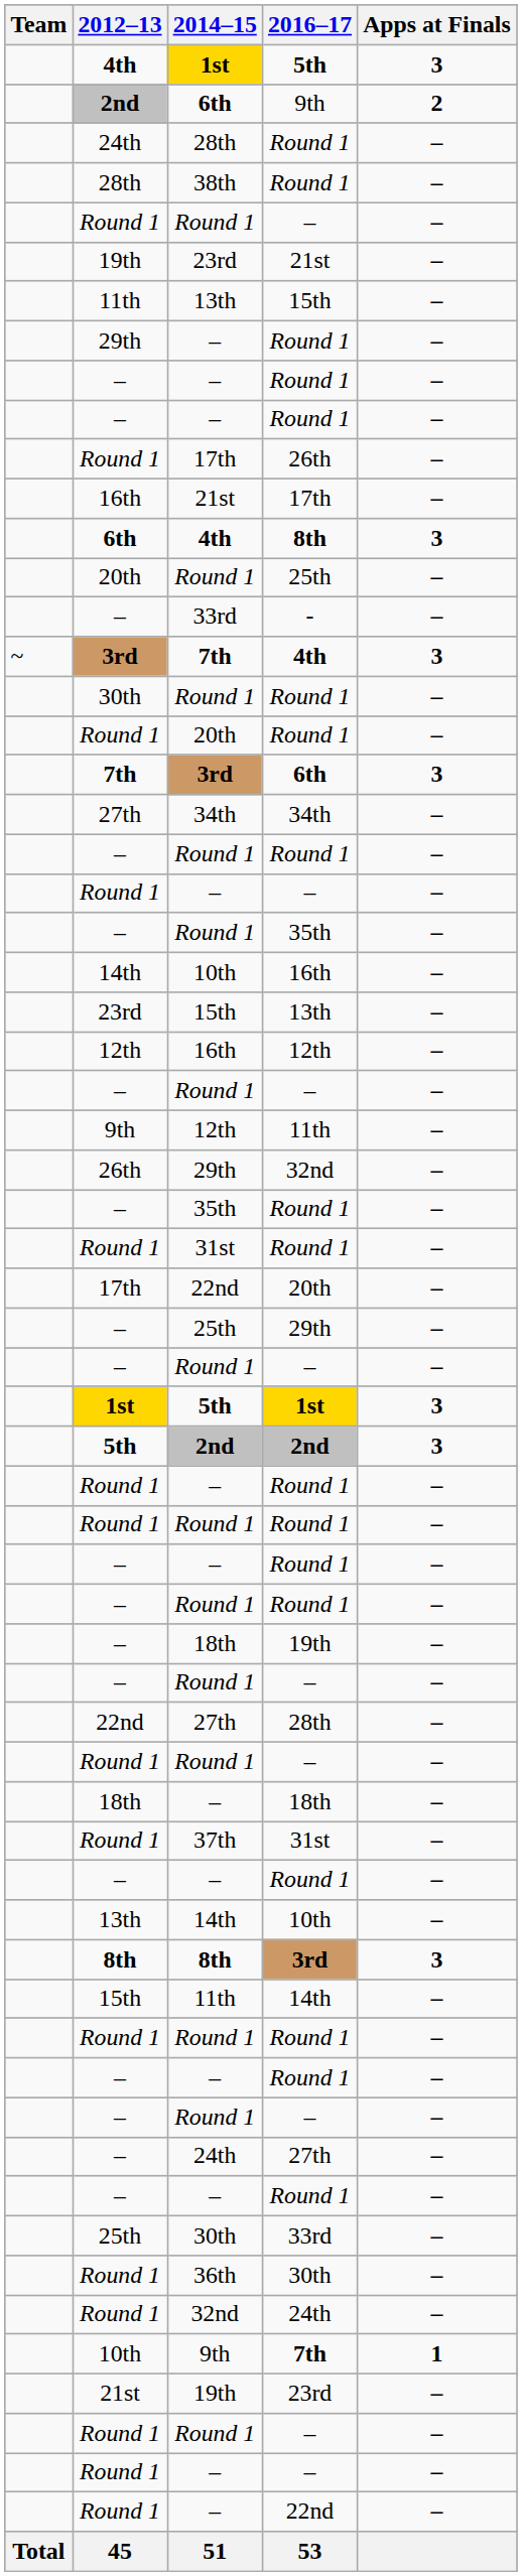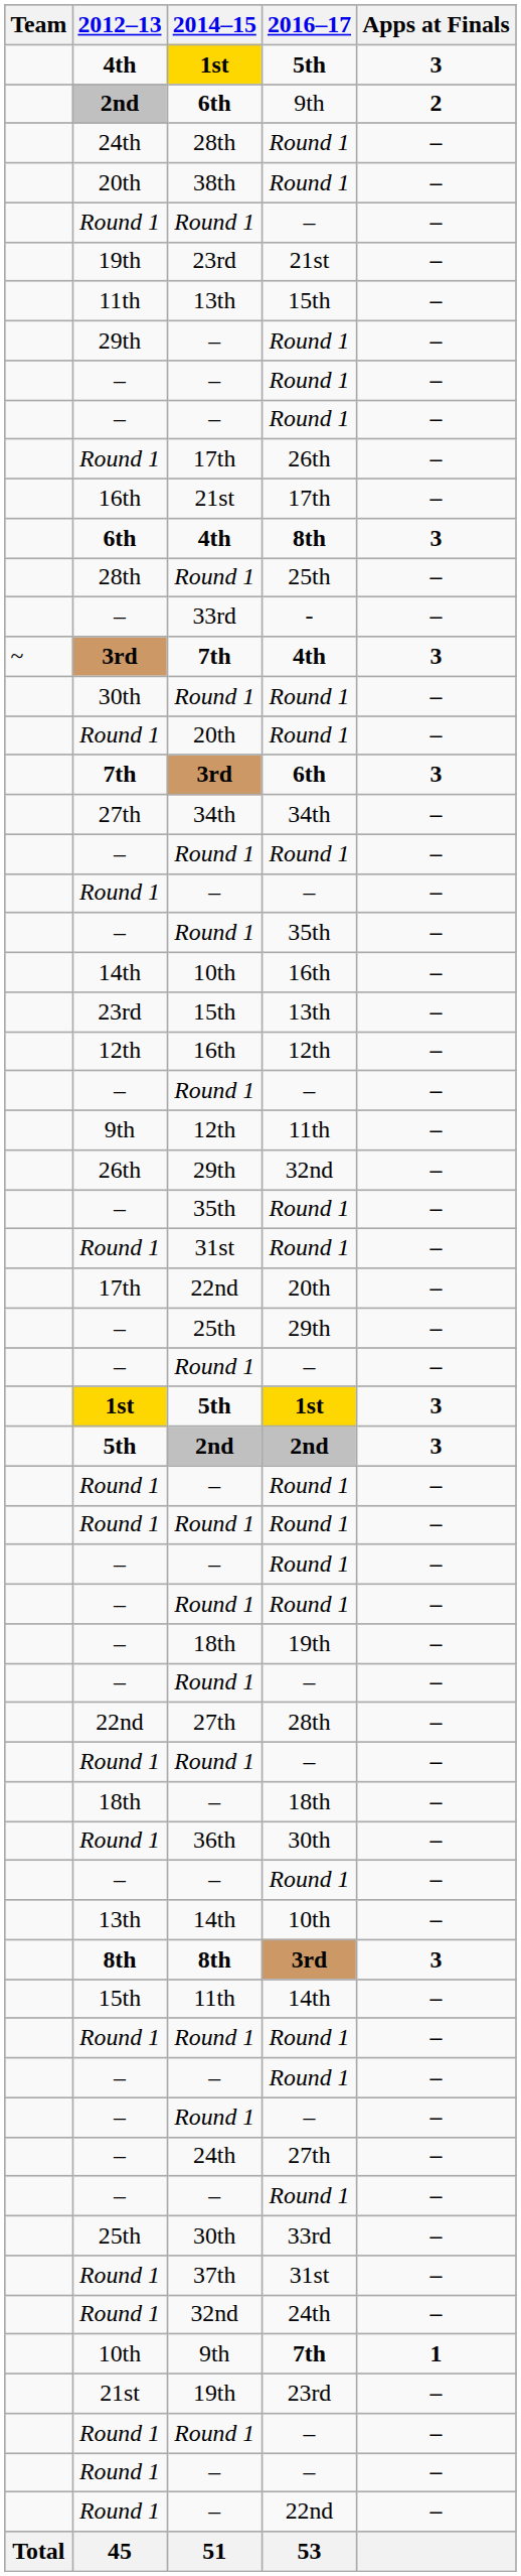 <table class="wikitable sortable" style="text-align:center; font-size:90%">
 <tr>
 <th>Team</th>
 <th><a href='#'>2012–13</a></th>
 <th><a href='#'>2014–15</a></th>
 <th><a href='#'>2016–17</a></th>
 <th>Apps at Finals</th>
 </tr>
 <tr>
 <td align=left></td>
 <td><strong>4th</strong></td>
 <td bgcolor=gold><strong>1st</strong></td>
 <td><strong>5th</strong></td>
 <td><strong>3</strong></td>
 </tr>
 <tr>
 <td align=left></td>
 <td bgcolor=silver><strong>2nd</strong></td>
 <td><strong>6th</strong></td>
 <td>9th</td>
 <td><strong>2</strong></td>
 </tr>
 <tr>
 <td align=left></td>
 <td>24th</td>
 <td>28th</td>
 <td><em>Round 1</em></td>
 <td><strong>–</strong></td>
 </tr>
 <tr>
 <td align=left></td>
-<td>28th</td>
+<td>20th</td>
 <td>38th</td>
 <td><em>Round 1</em></td>
 <td><strong>–</strong></td>
 </tr>
 <tr>
 <td align=left></td>
 <td><em>Round 1</em></td>
 <td><em>Round 1</em></td>
 <td>–</td>
 <td><strong>–</strong></td>
 </tr>
 <tr>
 <td align=left></td>
 <td>19th</td>
 <td>23rd</td>
 <td>21st</td>
 <td><strong>–</strong></td>
 </tr>
 <tr>
 <td align=left></td>
 <td>11th</td>
 <td>13th</td>
 <td>15th</td>
 <td><strong>–</strong></td>
 </tr>
 <tr>
 <td align=left></td>
 <td>29th</td>
 <td>–</td>
 <td><em>Round 1</em></td>
 <td><strong>–</strong></td>
 </tr>
 <tr>
 <td align=left></td>
 <td>–</td>
 <td>–</td>
 <td><em>Round 1</em></td>
 <td><strong>–</strong></td>
 </tr>
 <tr>
 <td align=left></td>
 <td>–</td>
 <td>–</td>
 <td><em>Round 1</em></td>
 <td><strong>–</strong></td>
 </tr>
 <tr>
 <td align=left></td>
 <td><em>Round 1</em></td>
 <td>17th</td>
 <td>26th</td>
 <td><strong>–</strong></td>
 </tr>
 <tr>
 <td align=left></td>
 <td>16th</td>
 <td>21st</td>
 <td>17th</td>
 <td><strong>–</strong></td>
 </tr>
 <tr>
 <td align=left></td>
 <td><strong>6th</strong></td>
 <td><strong>4th</strong></td>
 <td><strong>8th</strong></td>
 <td><strong>3</strong></td>
 </tr>
 <tr>
 <td align=left></td>
-<td>20th</td>
+<td>28th</td>
 <td><em>Round 1</em></td>
 <td>25th</td>
 <td><strong>–</strong></td>
 </tr>
 <tr>
 <td align=left></td>
 <td>–</td>
 <td>33rd</td>
 <td>-</td>
 <td><strong>–</strong></td>
 </tr>
 <tr>
 <td align=left>~</td>
 <td bgcolor=cc9966><strong>3rd</strong></td>
 <td><strong>7th</strong></td>
 <td><strong>4th</strong></td>
 <td><strong>3</strong></td>
 </tr>
 <tr>
 <td align=left></td>
 <td>30th</td>
 <td><em>Round 1</em></td>
 <td><em>Round 1</em></td>
 <td><strong>–</strong></td>
 </tr>
 <tr>
 <td align=left></td>
 <td><em>Round 1</em></td>
 <td>20th</td>
 <td><em>Round 1</em></td>
 <td><strong>–</strong></td>
 </tr>
 <tr>
 <td align=left></td>
 <td><strong>7th</strong></td>
 <td bgcolor=cc9966><strong>3rd</strong></td>
 <td><strong>6th</strong></td>
 <td><strong>3</strong></td>
 </tr>
 <tr>
 <td align=left></td>
 <td>27th</td>
 <td>34th</td>
 <td>34th</td>
 <td><strong>–</strong></td>
 </tr>
 <tr>
 <td align=left></td>
 <td>–</td>
 <td><em>Round 1</em></td>
 <td><em>Round 1</em></td>
 <td><strong>–</strong></td>
 </tr>
 <tr>
 <td align=left></td>
 <td><em>Round 1</em></td>
 <td>–</td>
 <td>–</td>
 <td><strong>–</strong></td>
 </tr>
 <tr>
 <td align=left></td>
 <td>–</td>
 <td><em>Round 1</em></td>
 <td>35th</td>
 <td><strong>–</strong></td>
 </tr>
 <tr>
 <td align=left></td>
 <td>14th</td>
 <td>10th</td>
 <td>16th</td>
 <td><strong>–</strong></td>
 </tr>
 <tr>
 <td align=left></td>
 <td>23rd</td>
 <td>15th</td>
 <td>13th</td>
 <td><strong>–</strong></td>
 </tr>
 <tr>
 <td align=left></td>
 <td>12th</td>
 <td>16th</td>
 <td>12th</td>
 <td><strong>–</strong></td>
 </tr>
 <tr>
 <td align=left></td>
 <td>–</td>
 <td><em>Round 1</em></td>
 <td>–</td>
 <td><strong>–</strong></td>
 </tr>
 <tr>
 <td align=left></td>
 <td>9th</td>
 <td>12th</td>
 <td>11th</td>
 <td><strong>–</strong></td>
 </tr>
 <tr>
 <td align=left></td>
 <td>26th</td>
 <td>29th</td>
 <td>32nd</td>
 <td><strong>–</strong></td>
 </tr>
 <tr>
 <td align=left></td>
 <td>–</td>
 <td>35th</td>
 <td><em>Round 1</em></td>
 <td><strong>–</strong></td>
 </tr>
 <tr>
 <td align=left></td>
 <td><em>Round 1</em></td>
 <td>31st</td>
 <td><em>Round 1</em></td>
 <td><strong>–</strong></td>
 </tr>
 <tr>
 <td align=left></td>
 <td>17th</td>
 <td>22nd</td>
 <td>20th</td>
 <td><strong>–</strong></td>
 </tr>
 <tr>
 <td align=left></td>
 <td>–</td>
 <td>25th</td>
 <td>29th</td>
 <td><strong>–</strong></td>
 </tr>
 <tr>
 <td align=left></td>
 <td>–</td>
 <td><em>Round 1</em></td>
 <td>–</td>
 <td><strong>–</strong></td>
 </tr>
 <tr>
 <td align=left></td>
 <td bgcolor=gold><strong>1st</strong></td>
 <td><strong>5th</strong></td>
 <td bgcolor=gold><strong>1st</strong></td>
 <td><strong>3</strong></td>
 </tr>
 <tr>
 <td align=left></td>
 <td><strong>5th</strong></td>
 <td bgcolor=silver><strong>2nd</strong></td>
 <td bgcolor=silver><strong>2nd</strong></td>
 <td><strong>3</strong></td>
 </tr>
 <tr>
 <td align=left></td>
 <td><em>Round 1</em></td>
 <td>–</td>
 <td><em>Round 1</em></td>
 <td><strong>–</strong></td>
 </tr>
 <tr>
 <td align=left></td>
 <td><em>Round 1</em></td>
 <td><em>Round 1</em></td>
 <td><em>Round 1</em></td>
 <td><strong>–</strong></td>
 </tr>
 <tr>
 <td align=left></td>
 <td>–</td>
 <td>–</td>
 <td><em>Round 1</em></td>
 <td><strong>–</strong></td>
 </tr>
 <tr>
 <td align=left></td>
 <td>–</td>
 <td><em>Round 1</em></td>
 <td><em>Round 1</em></td>
 <td><strong>–</strong></td>
 </tr>
 <tr>
 <td align=left></td>
 <td>–</td>
 <td>18th</td>
 <td>19th</td>
 <td><strong>–</strong></td>
 </tr>
 <tr>
 <td align=left></td>
 <td>–</td>
 <td><em>Round 1</em></td>
 <td>–</td>
 <td><strong>–</strong></td>
 </tr>
 <tr>
 <td align=left></td>
 <td>22nd</td>
 <td>27th</td>
 <td>28th</td>
 <td><strong>–</strong></td>
 </tr>
 <tr>
 <td align=left></td>
 <td><em>Round 1</em></td>
 <td><em>Round 1</em></td>
 <td>–</td>
 <td><strong>–</strong></td>
 </tr>
 <tr>
 <td align=left></td>
 <td>18th</td>
 <td>–</td>
 <td>18th</td>
 <td><strong>–</strong></td>
 </tr>
 <tr>
 <td align=left></td>
 <td><em>Round 1</em></td>
-<td>37th</td>
-<td>31st</td>
+<td>36th</td>
+<td>30th</td>
 <td><strong>–</strong></td>
 </tr>
 <tr>
 <td align=left></td>
 <td>–</td>
 <td>–</td>
 <td><em>Round 1</em></td>
 <td><strong>–</strong></td>
 </tr>
 <tr>
 <td align=left></td>
 <td>13th</td>
 <td>14th</td>
 <td>10th</td>
 <td><strong>–</strong></td>
 </tr>
 <tr>
 <td align=left></td>
 <td><strong>8th</strong></td>
 <td><strong>8th</strong></td>
 <td bgcolor=cc9966><strong>3rd</strong></td>
 <td><strong>3</strong></td>
 </tr>
 <tr>
 <td align=left></td>
 <td>15th</td>
 <td>11th</td>
 <td>14th</td>
 <td><strong>–</strong></td>
 </tr>
 <tr>
 <td align=left></td>
 <td><em>Round 1</em></td>
 <td><em>Round 1</em></td>
 <td><em>Round 1</em></td>
 <td><strong>–</strong></td>
 </tr>
 <tr>
 <td align=left></td>
 <td>–</td>
 <td>–</td>
 <td><em>Round 1</em></td>
 <td><strong>–</strong></td>
 </tr>
 <tr>
 <td align=left></td>
 <td>–</td>
 <td><em>Round 1</em></td>
 <td>–</td>
 <td><strong>–</strong></td>
 </tr>
 <tr>
 <td align=left></td>
 <td>–</td>
 <td>24th</td>
 <td>27th</td>
 <td><strong>–</strong></td>
 </tr>
 <tr>
 <td align=left></td>
 <td>–</td>
 <td>–</td>
 <td><em>Round 1</em></td>
 <td><strong>–</strong></td>
 </tr>
 <tr>
 <td align=left></td>
 <td>25th</td>
 <td>30th</td>
 <td>33rd</td>
 <td><strong>–</strong></td>
 </tr>
 <tr>
 <td align=left></td>
 <td><em>Round 1</em></td>
-<td>36th</td>
-<td>30th</td>
+<td>37th</td>
+<td>31st</td>
 <td><strong>–</strong></td>
 </tr>
 <tr>
 <td align=left></td>
 <td><em>Round 1</em></td>
 <td>32nd</td>
 <td>24th</td>
 <td><strong>–</strong></td>
 </tr>
 <tr>
 <td align=left></td>
 <td>10th</td>
 <td>9th</td>
 <td><strong>7th</strong></td>
 <td><strong>1</strong></td>
 </tr>
 <tr>
 <td align=left></td>
 <td>21st</td>
 <td>19th</td>
 <td>23rd</td>
 <td><strong>–</strong></td>
 </tr>
 <tr>
 <td align=left></td>
 <td><em>Round 1</em></td>
 <td><em>Round 1</em></td>
 <td>–</td>
 <td><strong>–</strong></td>
 </tr>
 <tr>
 <td align=left></td>
 <td><em>Round 1</em></td>
 <td>–</td>
 <td>–</td>
 <td><strong>–</strong></td>
 </tr>
 <tr>
 <td align=left></td>
 <td><em>Round 1</em></td>
 <td>–</td>
 <td>22nd</td>
 <td><strong>–</strong></td>
 </tr>
 <tr>
 <th>Total</th>
 <th>45</th>
 <th>51</th>
 <th>53</th>
 <th></th>
 </tr>
 </table>
